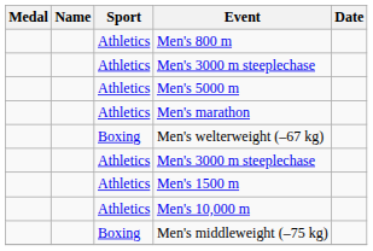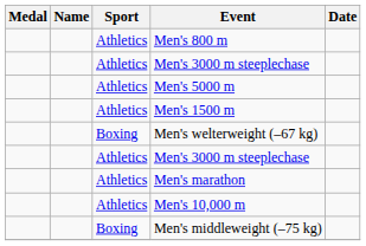 <table class="wikitable sortable" style="font-size: 95%;">
 <tr>
 <th>Medal</th>
 <th>Name</th>
 <th>Sport</th>
 <th>Event</th>
 <th>Date</th>
 </tr>
 <tr>
 <td></td>
 <td></td>
 <td><a href='#'>Athletics</a></td>
 <td><a href='#'>Men's 800 m</a></td>
 <td></td>
 </tr>
 <tr>
 <td></td>
 <td></td>
 <td><a href='#'>Athletics</a></td>
 <td><a href='#'>Men's 3000 m steeplechase</a></td>
 <td></td>
 </tr>
 <tr>
 <td></td>
 <td></td>
 <td><a href='#'>Athletics</a></td>
 <td><a href='#'>Men's 5000 m</a></td>
 <td></td>
 </tr>
 <tr>
 <td></td>
 <td></td>
 <td><a href='#'>Athletics</a></td>
-<td><a href='#'>Men's marathon</a></td>
+<td><a href='#'>Men's 1500 m</a></td>
 <td></td>
 </tr>
 <tr>
 <td></td>
 <td></td>
 <td><a href='#'>Boxing</a></td>
 <td>Men's welterweight (–67 kg)</td>
 <td></td>
 </tr>
 <tr>
 <td></td>
 <td></td>
 <td><a href='#'>Athletics</a></td>
 <td><a href='#'>Men's 3000 m steeplechase</a></td>
 <td></td>
 </tr>
 <tr>
 <td></td>
 <td></td>
 <td><a href='#'>Athletics</a></td>
-<td><a href='#'>Men's 1500 m</a></td>
+<td><a href='#'>Men's marathon</a></td>
 <td></td>
 </tr>
 <tr>
 <td></td>
 <td></td>
 <td><a href='#'>Athletics</a></td>
 <td><a href='#'>Men's 10,000 m</a></td>
 <td></td>
 </tr>
 <tr>
 <td></td>
 <td></td>
 <td><a href='#'>Boxing</a></td>
 <td>Men's middleweight (–75 kg)</td>
 <td></td>
 </tr>
 <tr>
 </tr>
 </table>
